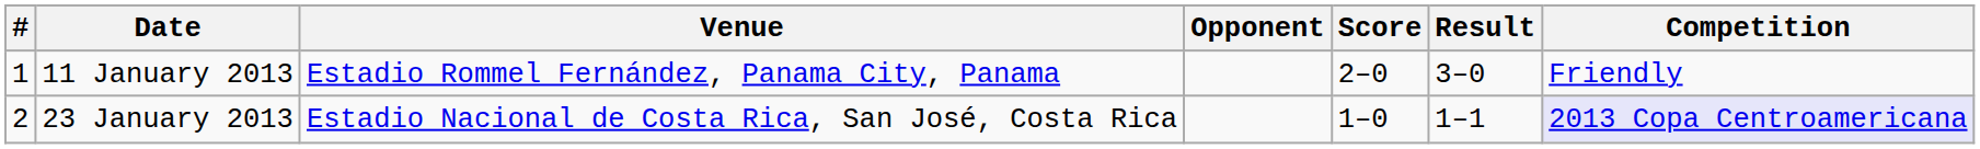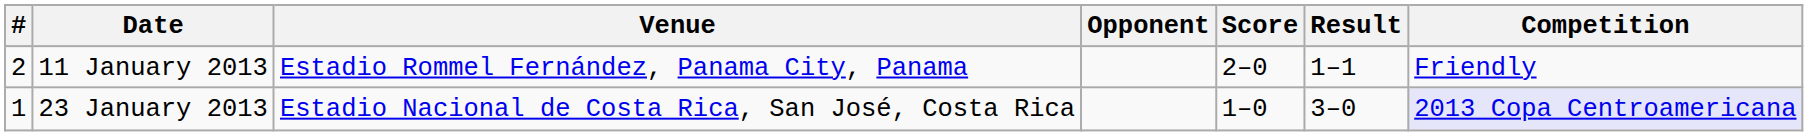 <table class="wikitable">
 <tr>
 <th>#</th>
 <th>Date</th>
 <th>Venue</th>
 <th>Opponent</th>
 <th>Score</th>
 <th>Result</th>
 <th>Competition</th>
 </tr>
 <tr>
-<td>1</td>
+<td>2</td>
 <td>11 January 2013</td>
 <td><a href='#'>Estadio Rommel Fernández</a>, <a href='#'>Panama City</a>, <a href='#'>Panama</a></td>
 <td></td>
 <td>2–0</td>
-<td>3–0</td>
+<td>1–1</td>
 <td><a href='#'>Friendly</a></td>
 </tr>
 <tr>
-<td>2</td>
+<td>1</td>
 <td>23 January 2013</td>
 <td><a href='#'>Estadio Nacional de Costa Rica</a>, San José, Costa Rica</td>
 <td></td>
 <td>1–0</td>
-<td>1–1</td>
+<td>3–0</td>
 <td style="background: lavender;"><a href='#'>2013 Copa Centroamericana</a></td>
 </tr>
 </table>
